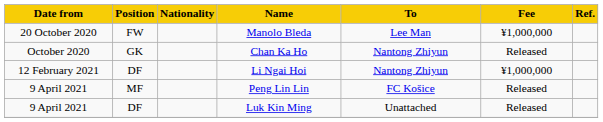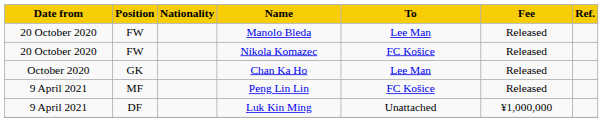 <table class="wikitable"  style="text-align:center; font-size:90%;">
 <tr>
 <th style="background:#f7cd06; color:#000000; width:130px;">Date from</th>
 <th style="background:#f7cd06; color:#000000; width:50px;">Position</th>
 <th style="background:#f7cd06; color:#000000; width:50px;">Nationality</th>
 <th style="background:#f7cd06; color:#000000; width:150px;">Name</th>
 <th style="background:#f7cd06; color:#000000; width:170px;">To</th>
 <th style="background:#f7cd06; color:#000000; width:110px;">Fee</th>
 <th style="background:#f7cd06; color:#000000; width:25px;">Ref.</th>
 </tr>
 <tr>
 <td>20 October 2020</td>
 <td>FW</td>
 <td></td>
 <td><a href='#'>Manolo Bleda</a></td>
 <td><a href='#'>Lee Man</a></td>
-<td>¥1,000,000</td>
+<td>Released</td>
+<td></td>
+</tr>
+<tr>
+<td>20 October 2020</td>
+<td>FW</td>
+<td></td>
+<td><a href='#'>Nikola Komazec</a></td>
+<td> <a href='#'>FC Košice</a></td>
+<td>Released</td>
 <td></td>
 </tr>
 <tr>
 <td>October 2020</td>
 <td>GK</td>
 <td></td>
 <td><a href='#'>Chan Ka Ho</a></td>
-<td> <a href='#'>Nantong Zhiyun</a></td>
+<td><a href='#'>Lee Man</a></td>
 <td>Released</td>
-<td></td>
-</tr>
-<tr>
-<td>12 February 2021</td>
-<td>DF</td>
-<td></td>
-<td><a href='#'>Li Ngai Hoi</a></td>
-<td> <a href='#'>Nantong Zhiyun</a></td>
-<td>¥1,000,000</td>
 <td></td>
 </tr>
 <tr>
 <td>9 April 2021</td>
 <td>MF</td>
 <td></td>
 <td><a href='#'>Peng Lin Lin</a></td>
 <td> <a href='#'>FC Košice</a></td>
 <td>Released</td>
 <td></td>
 </tr>
 <tr>
 <td>9 April 2021</td>
 <td>DF</td>
 <td></td>
 <td><a href='#'>Luk Kin Ming</a></td>
 <td>Unattached</td>
-<td>Released</td>
+<td>¥1,000,000</td>
 <td></td>
 </tr>
 <tr>
 </tr>
 </table>
